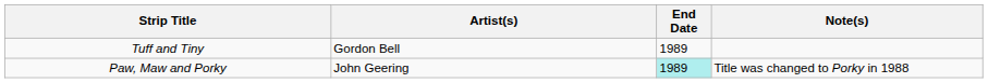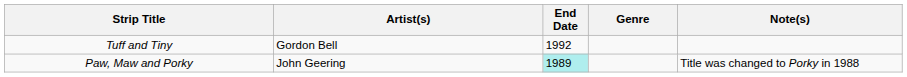 <table class="wikitable sortable">
 <tr>
 <th width=30%>Strip Title</th>
 <th width=30%>Artist(s)</th>
 <th width=5%>End Date</th>
+<th width=10%>Genre</th>
 <th width=25%>Note(s)</th>
 </tr>
 <tr>
 <td align=center><em>Tuff and Tiny</em></td>
 <td>Gordon Bell</td>
-<td>1989</td>
+<td>1992</td>
+<td></td>
 <td></td>
 </tr>
 <tr>
 <td align=center><em>Paw, Maw and Porky</em></td>
 <td>John Geering</td>
 <td style="background: paleturquoise;">1989</td>
+<td></td>
 <td>Title was changed to <em>Porky</em> in 1988</td>
 </tr>
 </table>
